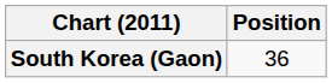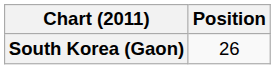 <table class="wikitable plainrowheaders" style="text-align:center">
 <tr>
 <th scope="col">Chart (2011)</th>
 <th scope="col">Position</th>
 </tr>
 <tr>
 <th scope="row">South Korea (Gaon)</th>
-<td>36</td>
+<td>26</td>
 </tr>
 </table>
